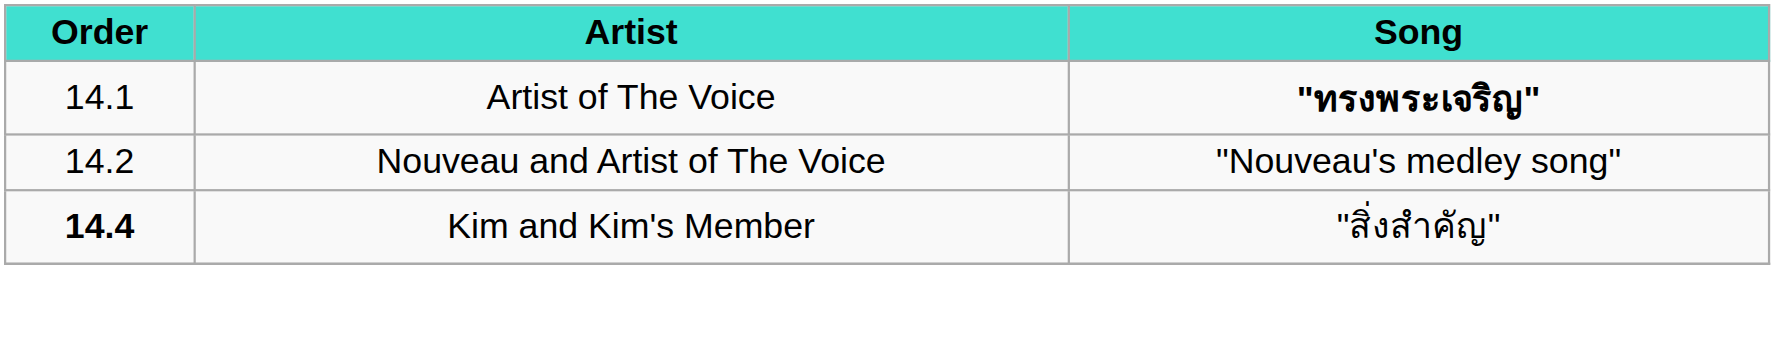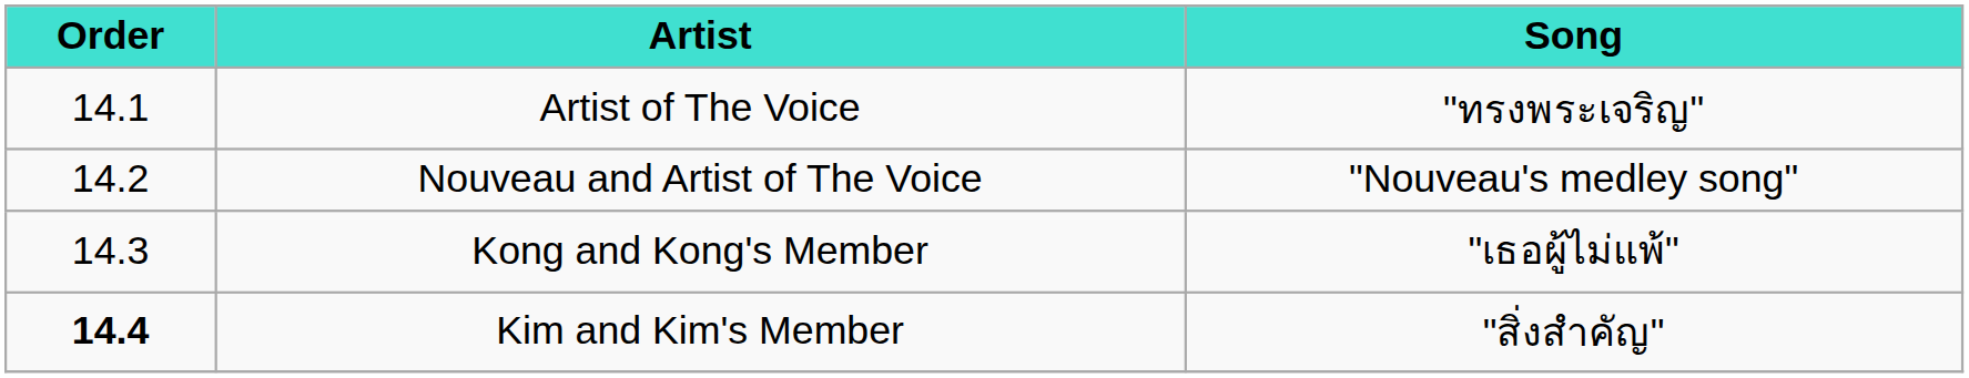 <table class="wikitable" style="text-align:center; width:50%;">
 <tr>
 <th style="background:#40e0d0;">Order</th>
 <th style="background:#40e0d0;">Artist</th>
 <th style="background:#40e0d0;">Song</th>
 </tr>
 <tr>
 <td>14.1</td>
 <td>Artist of The Voice</td>
-<td><strong>"ทรงพระเจริญ"</strong></td>
+<td>"ทรงพระเจริญ"</td>
 </tr>
 <tr>
 <td>14.2</td>
 <td>Nouveau and Artist of The Voice</td>
 <td>"Nouveau's medley song"</td>
+</tr>
+<tr>
+<td>14.3</td>
+<td>Kong and Kong's Member</td>
+<td>"เธอผู้ไม่แพ้"</td>
 </tr>
 <tr>
 <td><strong>14.4</strong></td>
 <td>Kim and Kim's Member</td>
 <td>"สิ่งสำคัญ"</td>
 </tr>
 <tr>
 </tr>
 </table>
